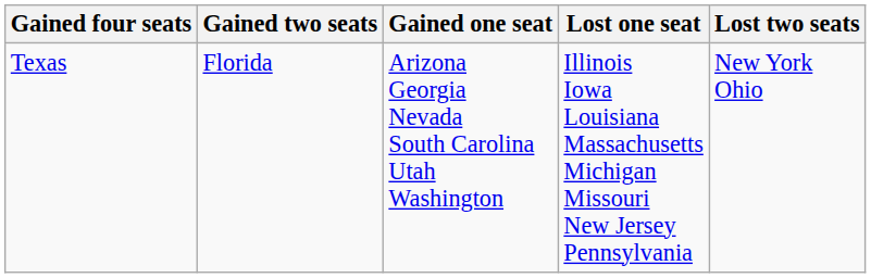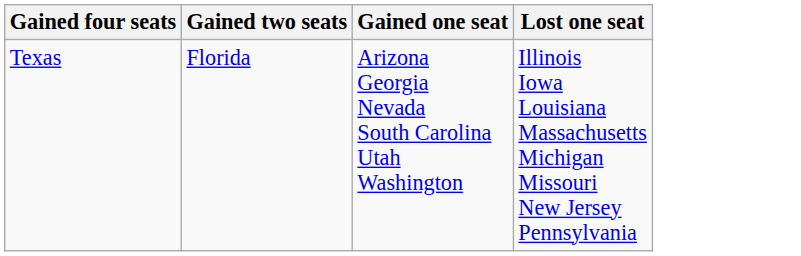 <table class="wikitable">
 <tr style="vertical-align:bottom;">
 <th>Gained four seats</th>
 <th>Gained two seats</th>
 <th>Gained one seat</th>
 <th>Lost one seat</th>
-<th>Lost two seats</th>
 </tr>
 <tr style="vertical-align:top;">
 <td><a href='#'>Texas</a></td>
 <td><a href='#'>Florida</a></td>
 <td><a href='#'>Arizona</a><br><a href='#'>Georgia</a><br><a href='#'>Nevada</a><br><a href='#'>South Carolina</a><br><a href='#'>Utah</a><br><a href='#'>Washington</a></td>
 <td><a href='#'>Illinois</a><br><a href='#'>Iowa</a><br><a href='#'>Louisiana</a><br><a href='#'>Massachusetts</a><br><a href='#'>Michigan</a><br><a href='#'>Missouri</a><br><a href='#'>New Jersey</a><br><a href='#'>Pennsylvania</a></td>
-<td><a href='#'>New York</a><br><a href='#'>Ohio</a></td>
 </tr>
 </table>
